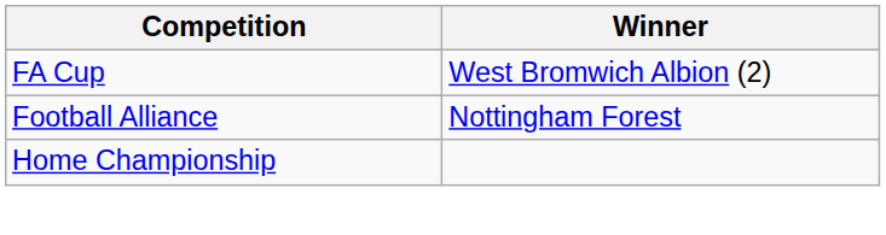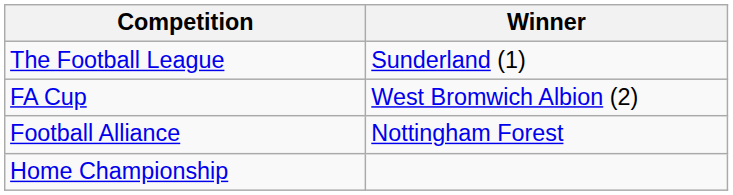 <table class="wikitable">
 <tr>
 <th style="width:15em">Competition</th>
 <th style="width:15em">Winner</th>
+</tr>
+<tr>
+<td><a href='#'>The Football League</a></td>
+<td><a href='#'>Sunderland</a> (1)</td>
 </tr>
 <tr>
 <td><a href='#'>FA Cup</a></td>
 <td><a href='#'>West Bromwich Albion</a> (2)</td>
 </tr>
 <tr>
 <td><a href='#'>Football Alliance</a></td>
 <td><a href='#'>Nottingham Forest</a></td>
 </tr>
 <tr>
 <td><a href='#'>Home Championship</a></td>
 <td></td>
 </tr>
 </table>
